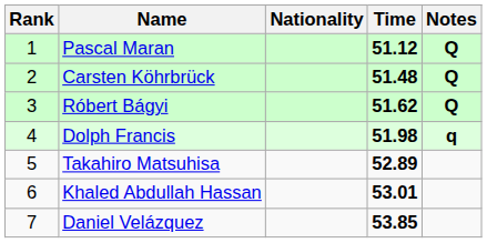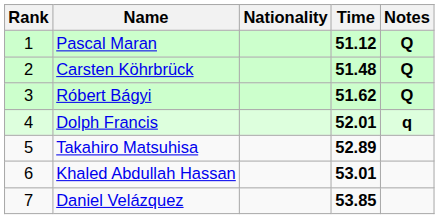 <table class="wikitable sortable" style="text-align:center">
 <tr>
 <th>Rank</th>
 <th>Name</th>
 <th>Nationality</th>
 <th>Time</th>
 <th>Notes</th>
 </tr>
 <tr bgcolor=ccffcc>
 <td>1</td>
 <td align=left><a href='#'>Pascal Maran</a></td>
 <td align=left></td>
 <td><strong>51.12</strong></td>
 <td><strong>Q</strong></td>
 </tr>
 <tr bgcolor=ccffcc>
 <td>2</td>
 <td align=left><a href='#'>Carsten Köhrbrück</a></td>
 <td align=left></td>
 <td><strong>51.48</strong></td>
 <td><strong>Q</strong></td>
 </tr>
 <tr bgcolor=ccffcc>
 <td>3</td>
 <td align=left><a href='#'>Róbert Bágyi</a></td>
 <td align=left></td>
 <td><strong>51.62</strong></td>
 <td><strong>Q</strong></td>
 </tr>
 <tr bgcolor=ddffdd>
 <td>4</td>
 <td align=left><a href='#'>Dolph Francis</a></td>
 <td align=left></td>
-<td><strong>51.98</strong></td>
+<td><strong>52.01</strong></td>
 <td><strong>q</strong></td>
 </tr>
 <tr>
 <td>5</td>
 <td align=left><a href='#'>Takahiro Matsuhisa</a></td>
 <td align=left></td>
 <td><strong>52.89</strong></td>
 <td></td>
 </tr>
 <tr>
 <td>6</td>
 <td align=left><a href='#'>Khaled Abdullah Hassan</a></td>
 <td align=left></td>
 <td><strong>53.01</strong></td>
 <td></td>
 </tr>
 <tr>
 <td>7</td>
 <td align=left><a href='#'>Daniel Velázquez</a></td>
 <td align=left></td>
 <td><strong>53.85</strong></td>
 <td></td>
 </tr>
 </table>
